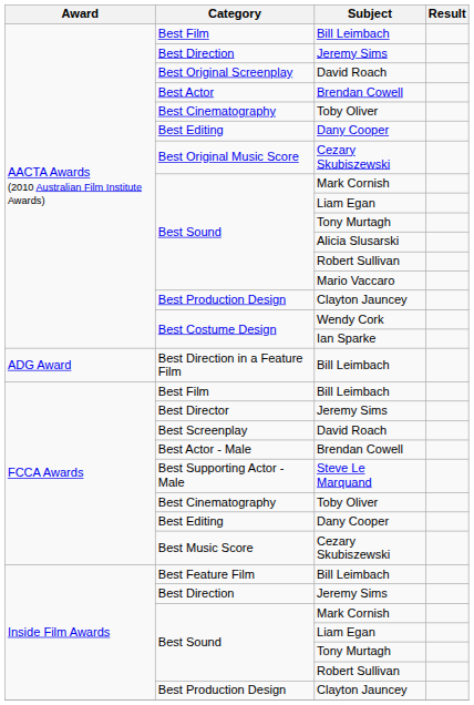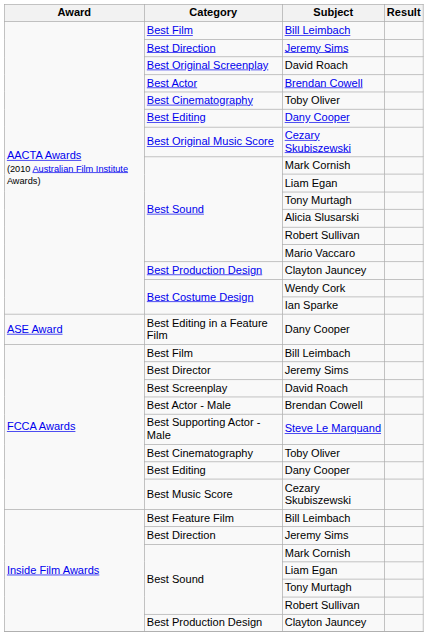 <table class="wikitable">
 <tr>
 <th>Award</th>
 <th>Category</th>
 <th>Subject</th>
 <th>Result</th>
 </tr>
 <tr>
 <td rowspan=16><a href='#'>AACTA Awards</a><br><small>(2010 <a href='#'>Australian Film Institute</a> Awards)</small></td>
 <td><a href='#'>Best Film</a></td>
 <td><a href='#'>Bill Leimbach</a></td>
 <td></td>
 </tr>
 <tr>
 <td><a href='#'>Best Direction</a></td>
 <td><a href='#'>Jeremy Sims</a></td>
 <td></td>
 </tr>
 <tr>
 <td><a href='#'>Best Original Screenplay</a></td>
 <td>David Roach</td>
 <td></td>
 </tr>
 <tr>
 <td><a href='#'>Best Actor</a></td>
 <td><a href='#'>Brendan Cowell</a></td>
 <td></td>
 </tr>
 <tr>
 <td><a href='#'>Best Cinematography</a></td>
 <td>Toby Oliver</td>
 <td></td>
 </tr>
 <tr>
 <td><a href='#'>Best Editing</a></td>
 <td><a href='#'>Dany Cooper</a></td>
 <td></td>
 </tr>
 <tr>
 <td><a href='#'>Best Original Music Score</a></td>
 <td><a href='#'>Cezary Skubiszewski</a></td>
 <td></td>
 </tr>
 <tr>
 <td rowspan=6><a href='#'>Best Sound</a></td>
 <td>Mark Cornish</td>
 <td></td>
 </tr>
 <tr>
 <td>Liam Egan</td>
 <td></td>
 </tr>
 <tr>
 <td>Tony Murtagh</td>
 <td></td>
 </tr>
 <tr>
 <td>Alicia Slusarski</td>
 <td></td>
 </tr>
 <tr>
 <td>Robert Sullivan</td>
 <td></td>
 </tr>
 <tr>
 <td>Mario Vaccaro</td>
 <td></td>
 </tr>
 <tr>
 <td><a href='#'>Best Production Design</a></td>
 <td>Clayton Jauncey</td>
 <td></td>
 </tr>
 <tr>
 <td rowspan=2><a href='#'>Best Costume Design</a></td>
 <td>Wendy Cork</td>
 <td></td>
 </tr>
 <tr>
 <td>Ian Sparke</td>
 <td></td>
 </tr>
 <tr>
-<td><a href='#'>ADG Award</a></td>
-<td>Best Direction in a Feature Film</td>
-<td>Bill Leimbach</td>
+<td><a href='#'>ASE Award</a></td>
+<td>Best Editing in a Feature Film</td>
+<td>Dany Cooper</td>
 <td></td>
 </tr>
 <tr>
 <td rowspan=8><a href='#'>FCCA Awards</a></td>
 <td>Best Film</td>
 <td>Bill Leimbach</td>
 <td></td>
 </tr>
 <tr>
 <td>Best Director</td>
 <td>Jeremy Sims</td>
 <td></td>
 </tr>
 <tr>
 <td>Best Screenplay</td>
 <td>David Roach</td>
 <td></td>
 </tr>
 <tr>
 <td>Best Actor - Male</td>
 <td>Brendan Cowell</td>
 <td></td>
 </tr>
 <tr>
 <td>Best Supporting Actor - Male</td>
 <td><a href='#'>Steve Le Marquand</a></td>
 <td></td>
 </tr>
 <tr>
 <td>Best Cinematography</td>
 <td>Toby Oliver</td>
 <td></td>
 </tr>
 <tr>
 <td>Best Editing</td>
 <td>Dany Cooper</td>
 <td></td>
 </tr>
 <tr>
 <td>Best Music Score</td>
 <td>Cezary Skubiszewski</td>
 <td></td>
 </tr>
 <tr>
 <td rowspan=7><a href='#'>Inside Film Awards</a></td>
 <td>Best Feature Film</td>
 <td>Bill Leimbach</td>
 <td></td>
 </tr>
 <tr>
 <td>Best Direction</td>
 <td>Jeremy Sims</td>
 <td></td>
 </tr>
 <tr>
 <td rowspan=4>Best Sound</td>
 <td>Mark Cornish</td>
 <td></td>
 </tr>
 <tr>
 <td>Liam Egan</td>
 <td></td>
 </tr>
 <tr>
 <td>Tony Murtagh</td>
 <td></td>
 </tr>
 <tr>
 <td>Robert Sullivan</td>
 <td></td>
 </tr>
 <tr>
 <td>Best Production Design</td>
 <td>Clayton Jauncey</td>
 <td></td>
 </tr>
 <tr>
 </tr>
 </table>
